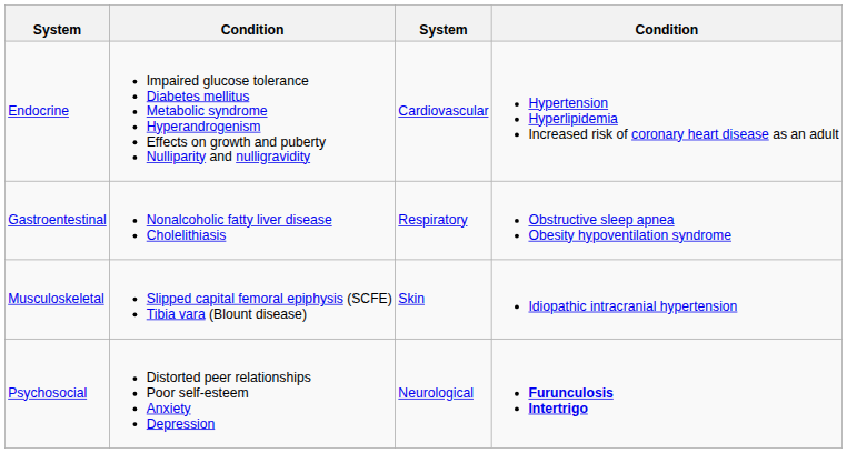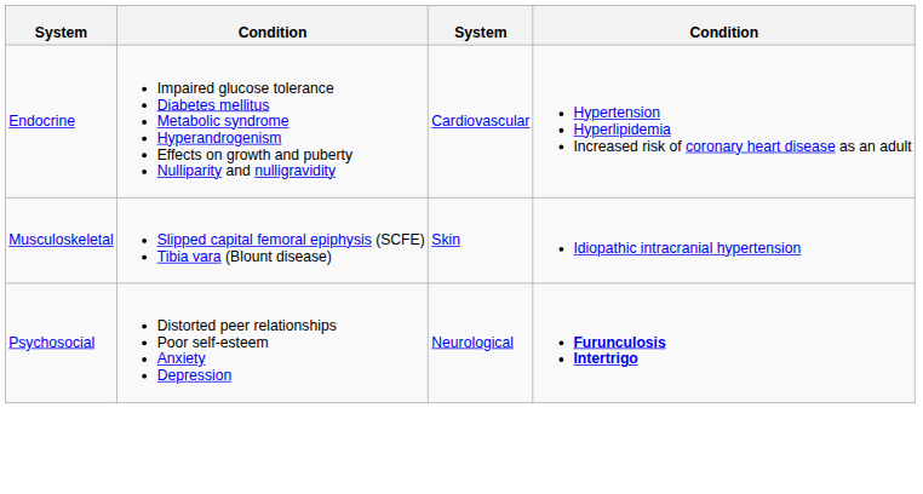 <table class="wikitable">
 <tr>
 <th><br>System</th>
 <th><br>Condition</th>
 <th><br>System</th>
 <th><br>Condition</th>
 </tr>
 <tr>
 <td><a href='#'>Endocrine</a></td>
 <td><br><ul><li>Impaired glucose tolerance</li><li><a href='#'>Diabetes mellitus</a></li><li><a href='#'>Metabolic syndrome</a></li><li><a href='#'>Hyperandrogenism</a></li><li>Effects on growth and puberty</li><li><a href='#'>Nulliparity</a> and <a href='#'>nulligravidity</a></li></ul></td>
 <td><a href='#'>Cardiovascular</a></td>
 <td><br><ul><li><a href='#'>Hypertension</a></li><li><a href='#'>Hyperlipidemia</a></li><li>Increased risk of <a href='#'>coronary heart disease</a> as an adult</li></ul></td>
 </tr>
 <tr>
-<td><a href='#'>Gastroentestinal</a></td>
-<td><br><ul><li><a href='#'>Nonalcoholic fatty liver disease</a></li><li><a href='#'>Cholelithiasis</a></li></ul></td>
-<td><a href='#'>Respiratory</a></td>
-<td><br><ul><li><a href='#'>Obstructive sleep apnea</a></li><li><a href='#'>Obesity hypoventilation syndrome</a></li></ul></td>
-</tr>
-<tr>
 <td><a href='#'>Musculoskeletal</a></td>
 <td><br><ul><li><a href='#'>Slipped capital femoral epiphysis</a> (SCFE)</li><li><a href='#'>Tibia vara</a> (Blount disease)</li></ul></td>
 <td><a href='#'>Skin</a></td>
 <td><br><ul><li><a href='#'>Idiopathic intracranial hypertension</a></li></ul></td>
 </tr>
 <tr>
 <td><a href='#'>Psychosocial</a></td>
 <td><br><ul><li>Distorted peer relationships</li><li>Poor self-esteem </li><li><a href='#'>Anxiety</a></li><li><a href='#'>Depression</a></li></ul></td>
 <td><a href='#'>Neurological</a></td>
 <td><strong><br><ul><li><a href='#'>Furunculosis</a></li><li><a href='#'>Intertrigo</a></li></ul></strong></td>
 </tr>
 </table>
